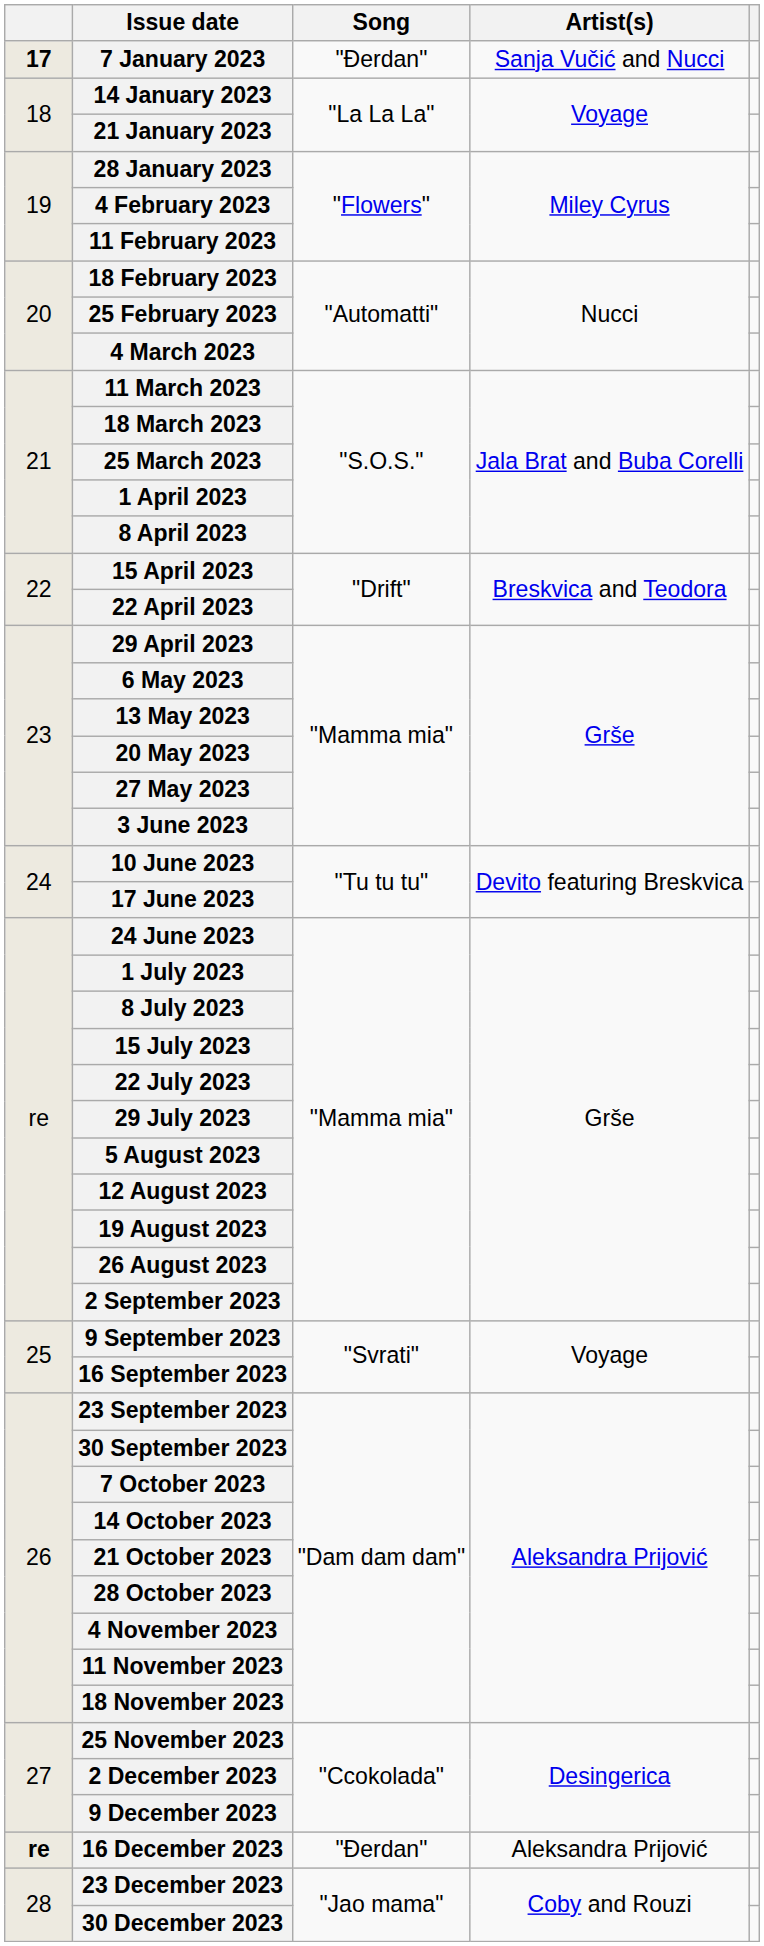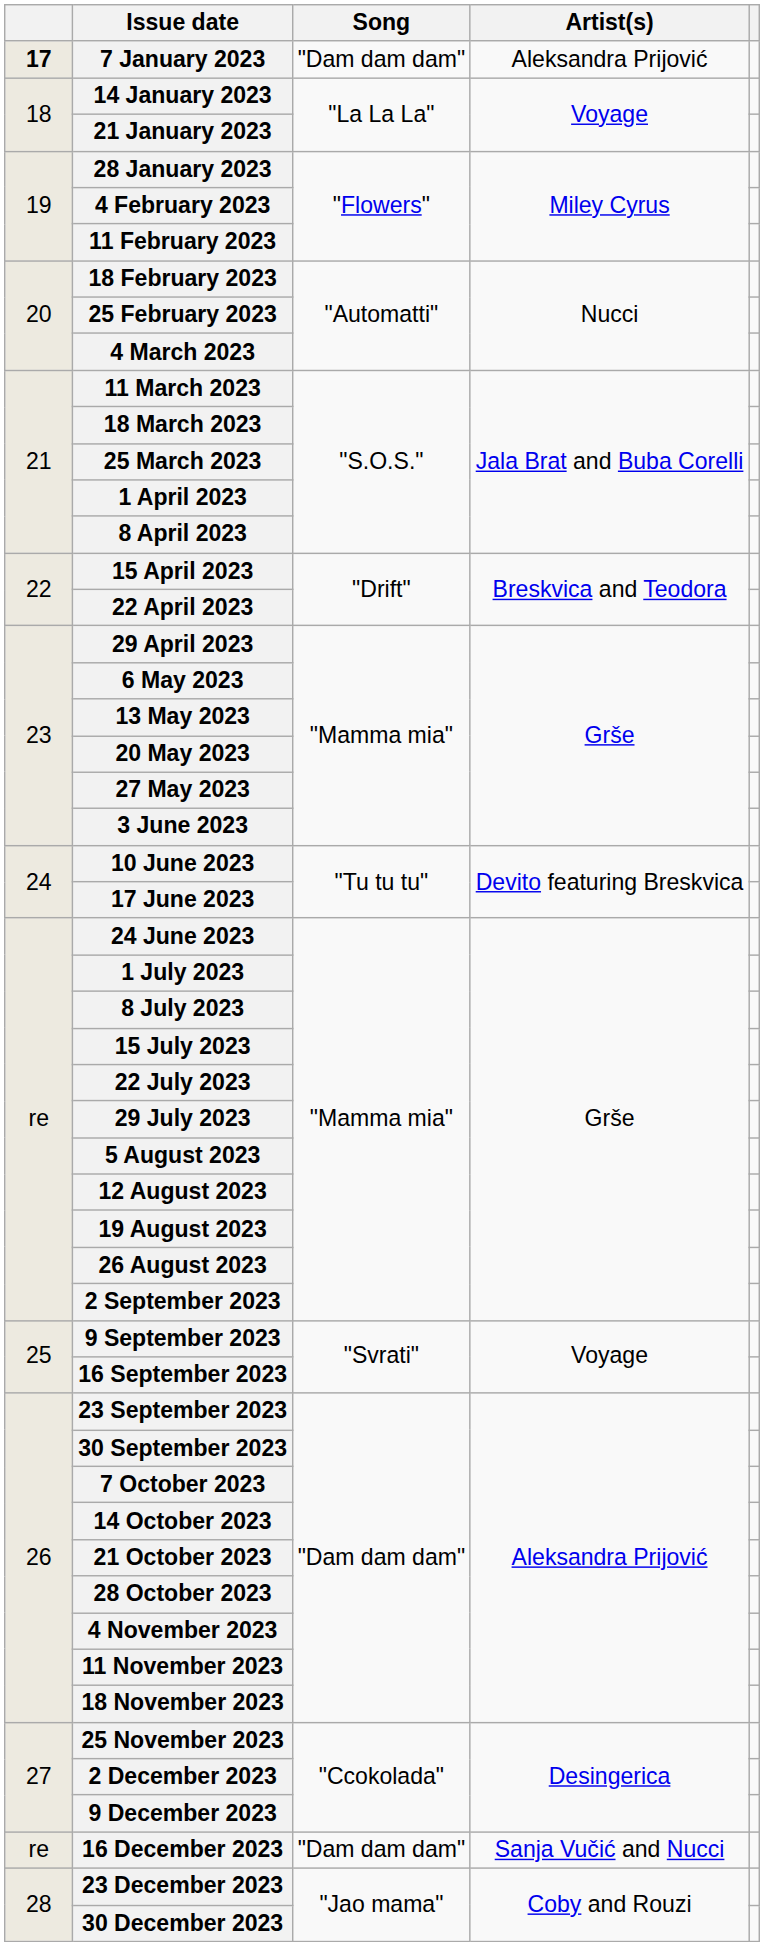 <table class="wikitable plainrowheaders" style="text-align: center">
 <tr>
 <th width="40"></th>
 <th scope="col">Issue date</th>
 <th>Song</th>
 <th>Artist(s)</th>
 <th></th>
 </tr>
 <tr>
 <td bgcolor=#EDEAE0 align="center" rowspan=1><strong>17</strong></td>
 <th scope="row">7 January 2023</th>
-<td>"Đerdan"</td>
-<td><a href='#'>Sanja Vučić</a> and <a href='#'>Nucci</a></td>
+<td rowspan="1">"Dam dam dam"</td>
+<td rowspan="1">Aleksandra Prijović</td>
 <td></td>
 </tr>
 <tr>
 <td bgcolor=#EDEAE0 align="center" rowspan=2>18</td>
 <th scope="row">14 January 2023</th>
 <td rowspan="2">"La La La"</td>
 <td rowspan="2"><a href='#'>Voyage</a></td>
 <td></td>
 </tr>
 <tr>
 <th scope="row">21 January 2023</th>
 <td></td>
 </tr>
 <tr>
 <td bgcolor=#EDEAE0 align="center" rowspan=3>19</td>
 <th scope="row">28 January 2023</th>
 <td rowspan="3">"<a href='#'>Flowers</a>"</td>
 <td rowspan="3"><a href='#'>Miley Cyrus</a></td>
 <td></td>
 </tr>
 <tr>
 <th scope="row">4 February 2023</th>
 <td></td>
 </tr>
 <tr>
 <th scope="row">11 February 2023</th>
 <td></td>
 </tr>
 <tr>
 <td bgcolor=#EDEAE0 align="center" rowspan=3>20</td>
 <th scope="row">18 February 2023</th>
 <td rowspan="3">"Automatti"</td>
 <td rowspan="3">Nucci</td>
 <td></td>
 </tr>
 <tr>
 <th scope="row">25 February 2023</th>
 <td></td>
 </tr>
 <tr>
 <th scope="row">4 March 2023</th>
 <td></td>
 </tr>
 <tr>
 <td bgcolor=#EDEAE0 align="center" rowspan=5>21</td>
 <th scope="row">11 March 2023</th>
 <td rowspan="5">"S.O.S."</td>
 <td rowspan="5"><a href='#'>Jala Brat</a> and <a href='#'>Buba Corelli</a></td>
 <td></td>
 </tr>
 <tr>
 <th scope="row">18 March 2023</th>
 <td></td>
 </tr>
 <tr>
 <th scope="row">25 March 2023</th>
 <td></td>
 </tr>
 <tr>
 <th scope="row">1 April 2023</th>
 <td></td>
 </tr>
 <tr>
 <th scope="row">8 April 2023</th>
 <td></td>
 </tr>
 <tr>
 <td bgcolor=#EDEAE0 align="center" rowspan=2>22</td>
 <th scope="row">15 April 2023</th>
 <td rowspan="2">"Drift"</td>
 <td rowspan="2"><a href='#'>Breskvica</a> and <a href='#'>Teodora</a></td>
 <td></td>
 </tr>
 <tr>
 <th scope="row">22 April 2023</th>
 <td></td>
 </tr>
 <tr>
 <td bgcolor=#EDEAE0 align="center" rowspan=6>23</td>
 <th scope="row">29 April 2023</th>
 <td rowspan="6">"Mamma mia"</td>
 <td rowspan="6"><a href='#'>Grše</a></td>
 <td></td>
 </tr>
 <tr>
 <th scope="row">6 May 2023</th>
 <td></td>
 </tr>
 <tr>
 <th scope="row">13 May 2023</th>
 <td></td>
 </tr>
 <tr>
 <th scope="row">20 May 2023</th>
 <td></td>
 </tr>
 <tr>
 <th scope="row">27 May 2023</th>
 <td></td>
 </tr>
 <tr>
 <th scope="row">3 June 2023</th>
 <td></td>
 </tr>
 <tr>
 <td bgcolor=#EDEAE0 align="center" rowspan=2>24</td>
 <th scope="row">10 June 2023</th>
 <td rowspan="2">"Tu tu tu"</td>
 <td rowspan="2"><a href='#'>Devito</a> featuring Breskvica</td>
 <td></td>
 </tr>
 <tr>
 <th scope="row">17 June 2023</th>
 <td></td>
 </tr>
 <tr>
 <td rowspan="11" bgcolor="#EDEAE0" align="center">re</td>
 <th scope="row">24 June 2023</th>
 <td rowspan="11">"Mamma mia"</td>
 <td rowspan="11">Grše</td>
 <td></td>
 </tr>
 <tr>
 <th scope="row">1 July 2023</th>
 <td></td>
 </tr>
 <tr>
 <th scope="row">8 July 2023</th>
 <td></td>
 </tr>
 <tr>
 <th scope="row">15 July 2023</th>
 <td></td>
 </tr>
 <tr>
 <th scope="row">22 July 2023</th>
 <td></td>
 </tr>
 <tr>
 <th scope="row">29 July 2023</th>
 <td></td>
 </tr>
 <tr>
 <th scope="row">5 August 2023</th>
 <td></td>
 </tr>
 <tr>
 <th scope="row">12 August 2023</th>
 <td></td>
 </tr>
 <tr>
 <th scope="row">19 August 2023</th>
 <td></td>
 </tr>
 <tr>
 <th scope="row">26 August 2023</th>
 <td></td>
 </tr>
 <tr>
 <th scope="row">2 September 2023</th>
 <td></td>
 </tr>
 <tr>
 <td bgcolor=#EDEAE0 align="center" rowspan=2>25</td>
 <th scope="row">9 September 2023</th>
 <td rowspan="2">"Svrati"</td>
 <td rowspan="2">Voyage</td>
 <td></td>
 </tr>
 <tr>
 <th scope="row">16 September 2023</th>
 <td></td>
 </tr>
 <tr>
 <td bgcolor=#EDEAE0 align="center" rowspan=9>26</td>
 <th scope="row">23 September 2023</th>
 <td rowspan="9">"Dam dam dam"</td>
 <td rowspan="9"><a href='#'>Aleksandra Prijović</a></td>
 <td></td>
 </tr>
 <tr>
 <th scope="row">30 September 2023</th>
 <td></td>
 </tr>
 <tr>
 <th scope="row">7 October 2023</th>
 <td></td>
 </tr>
 <tr>
 <th scope="row">14 October 2023</th>
 <td></td>
 </tr>
 <tr>
 <th scope="row">21 October 2023</th>
 <td></td>
 </tr>
 <tr>
 <th scope="row">28 October 2023</th>
 <td></td>
 </tr>
 <tr>
 <th scope="row">4 November 2023</th>
 <td></td>
 </tr>
 <tr>
 <th scope="row">11 November 2023</th>
 <td></td>
 </tr>
 <tr>
 <th scope="row">18 November 2023</th>
 <td></td>
 </tr>
 <tr>
 <td bgcolor=#EDEAE0 align="center" rowspan=3>27</td>
 <th scope="row">25 November 2023</th>
 <td rowspan="3">"Ccokolada"</td>
 <td rowspan="3"><a href='#'>Desingerica</a></td>
 <td></td>
 </tr>
 <tr>
 <th scope="row">2 December 2023</th>
 <td></td>
 </tr>
 <tr>
 <th scope="row">9 December 2023</th>
 <td></td>
 </tr>
 <tr>
-<td bgcolor=#EDEAE0 align="center" rowspan=1><strong>re</strong></td>
+<td bgcolor=#EDEAE0 align="center" rowspan=1>re</td>
 <th scope="row">16 December 2023</th>
-<td>"Đerdan"</td>
-<td rowspan="1">Aleksandra Prijović</td>
+<td rowspan="1">"Dam dam dam"</td>
+<td><a href='#'>Sanja Vučić</a> and <a href='#'>Nucci</a></td>
 <td></td>
 </tr>
 <tr>
 <td bgcolor=#EDEAE0 align="center" rowspan=2>28</td>
 <th scope="row">23 December 2023</th>
 <td rowspan="2">"Jao mama"</td>
 <td rowspan="2"><a href='#'>Coby</a> and Rouzi</td>
 <td></td>
 </tr>
 <tr>
 <th scope="row">30 December 2023</th>
 <td></td>
 </tr>
 </table>
